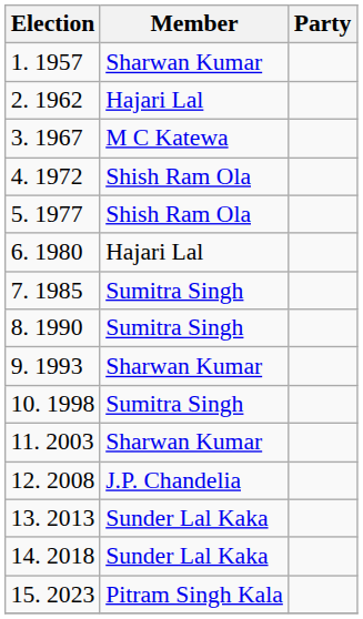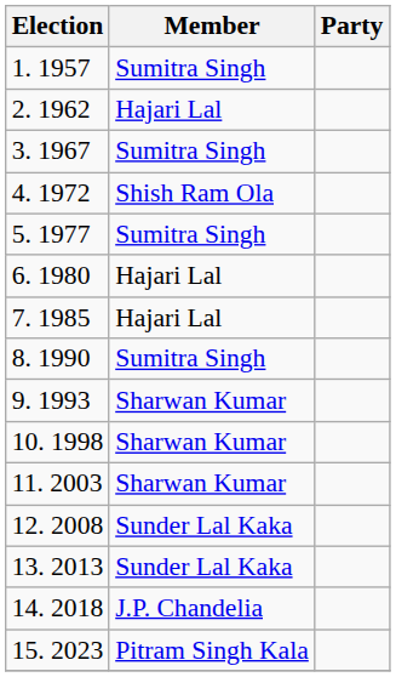 <table class="wikitable sortable">
 <tr>
 <th>Election</th>
 <th>Member</th>
 <th colspan=2>Party</th>
 </tr>
 <tr>
 <td>1. 1957</td>
-<td><a href='#'>Sharwan Kumar</a></td>
+<td><a href='#'>Sumitra Singh</a></td>
 <td></td>
 </tr>
 <tr>
 <td>2. 1962</td>
 <td><a href='#'>Hajari Lal</a></td>
 <td></td>
 </tr>
 <tr>
 <td>3. 1967</td>
-<td><a href='#'>M C Katewa</a></td>
+<td><a href='#'>Sumitra Singh</a></td>
 <td></td>
 </tr>
 <tr>
 <td>4. 1972</td>
 <td><a href='#'>Shish Ram Ola</a></td>
 <td></td>
 </tr>
 <tr>
 <td>5. 1977</td>
-<td><a href='#'>Shish Ram Ola</a></td>
+<td><a href='#'>Sumitra Singh</a></td>
 </tr>
 <tr>
 <td>6. 1980</td>
 <td>Hajari Lal</td>
 <td></td>
 </tr>
 <tr>
 <td>7. 1985</td>
-<td><a href='#'>Sumitra Singh</a></td>
+<td>Hajari Lal</td>
 <td></td>
 </tr>
 <tr>
 <td>8. 1990</td>
 <td><a href='#'>Sumitra Singh</a></td>
 <td></td>
 </tr>
 <tr>
 <td>9. 1993</td>
 <td><a href='#'>Sharwan Kumar</a></td>
 <td></td>
 </tr>
 <tr>
 <td>10. 1998</td>
-<td><a href='#'>Sumitra Singh</a></td>
+<td><a href='#'>Sharwan Kumar</a></td>
 <td></td>
 </tr>
 <tr>
 <td>11. 2003</td>
 <td><a href='#'>Sharwan Kumar</a></td>
 </tr>
 <tr>
 <td>12. 2008</td>
-<td><a href='#'>J.P. Chandelia</a></td>
+<td><a href='#'>Sunder Lal Kaka</a></td>
 <td></td>
 </tr>
 <tr>
 <td>13. 2013</td>
 <td><a href='#'>Sunder Lal Kaka</a></td>
 </tr>
 <tr>
 <td>14. 2018</td>
-<td><a href='#'>Sunder Lal Kaka</a></td>
+<td><a href='#'>J.P. Chandelia</a></td>
 <td></td>
 </tr>
 <tr>
 <td>15. 2023</td>
 <td><a href='#'>Pitram Singh Kala</a></td>
 <td></td>
 </tr>
 <tr>
 </tr>
 </table>
